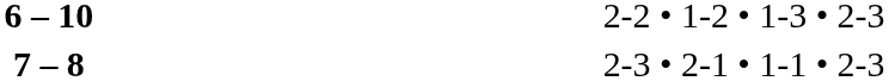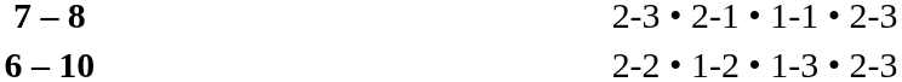 <table>
 <tr>
 <th width=200></th>
 <th width=80></th>
 <th width=200></th>
 <th width=220></th>
 </tr>
 <tr>
 <td align=right></td>
+<td align=center><strong>7 – 8</strong></td>
+<td><strong></strong></td>
+<td>2-3 • 2-1 • 1-1 • 2-3</td>
+</tr>
+<tr>
+<td align=right></td>
 <td align=center><strong>6 – 10</strong></td>
 <td><strong></strong></td>
 <td>2-2 • 1-2 • 1-3 • 2-3</td>
 </tr>
-<tr>
-<td align=right></td>
-<td align=center><strong>7 – 8</strong></td>
-<td><strong></strong></td>
-<td>2-3 • 2-1 • 1-1 • 2-3</td>
-</tr>
 </table>
